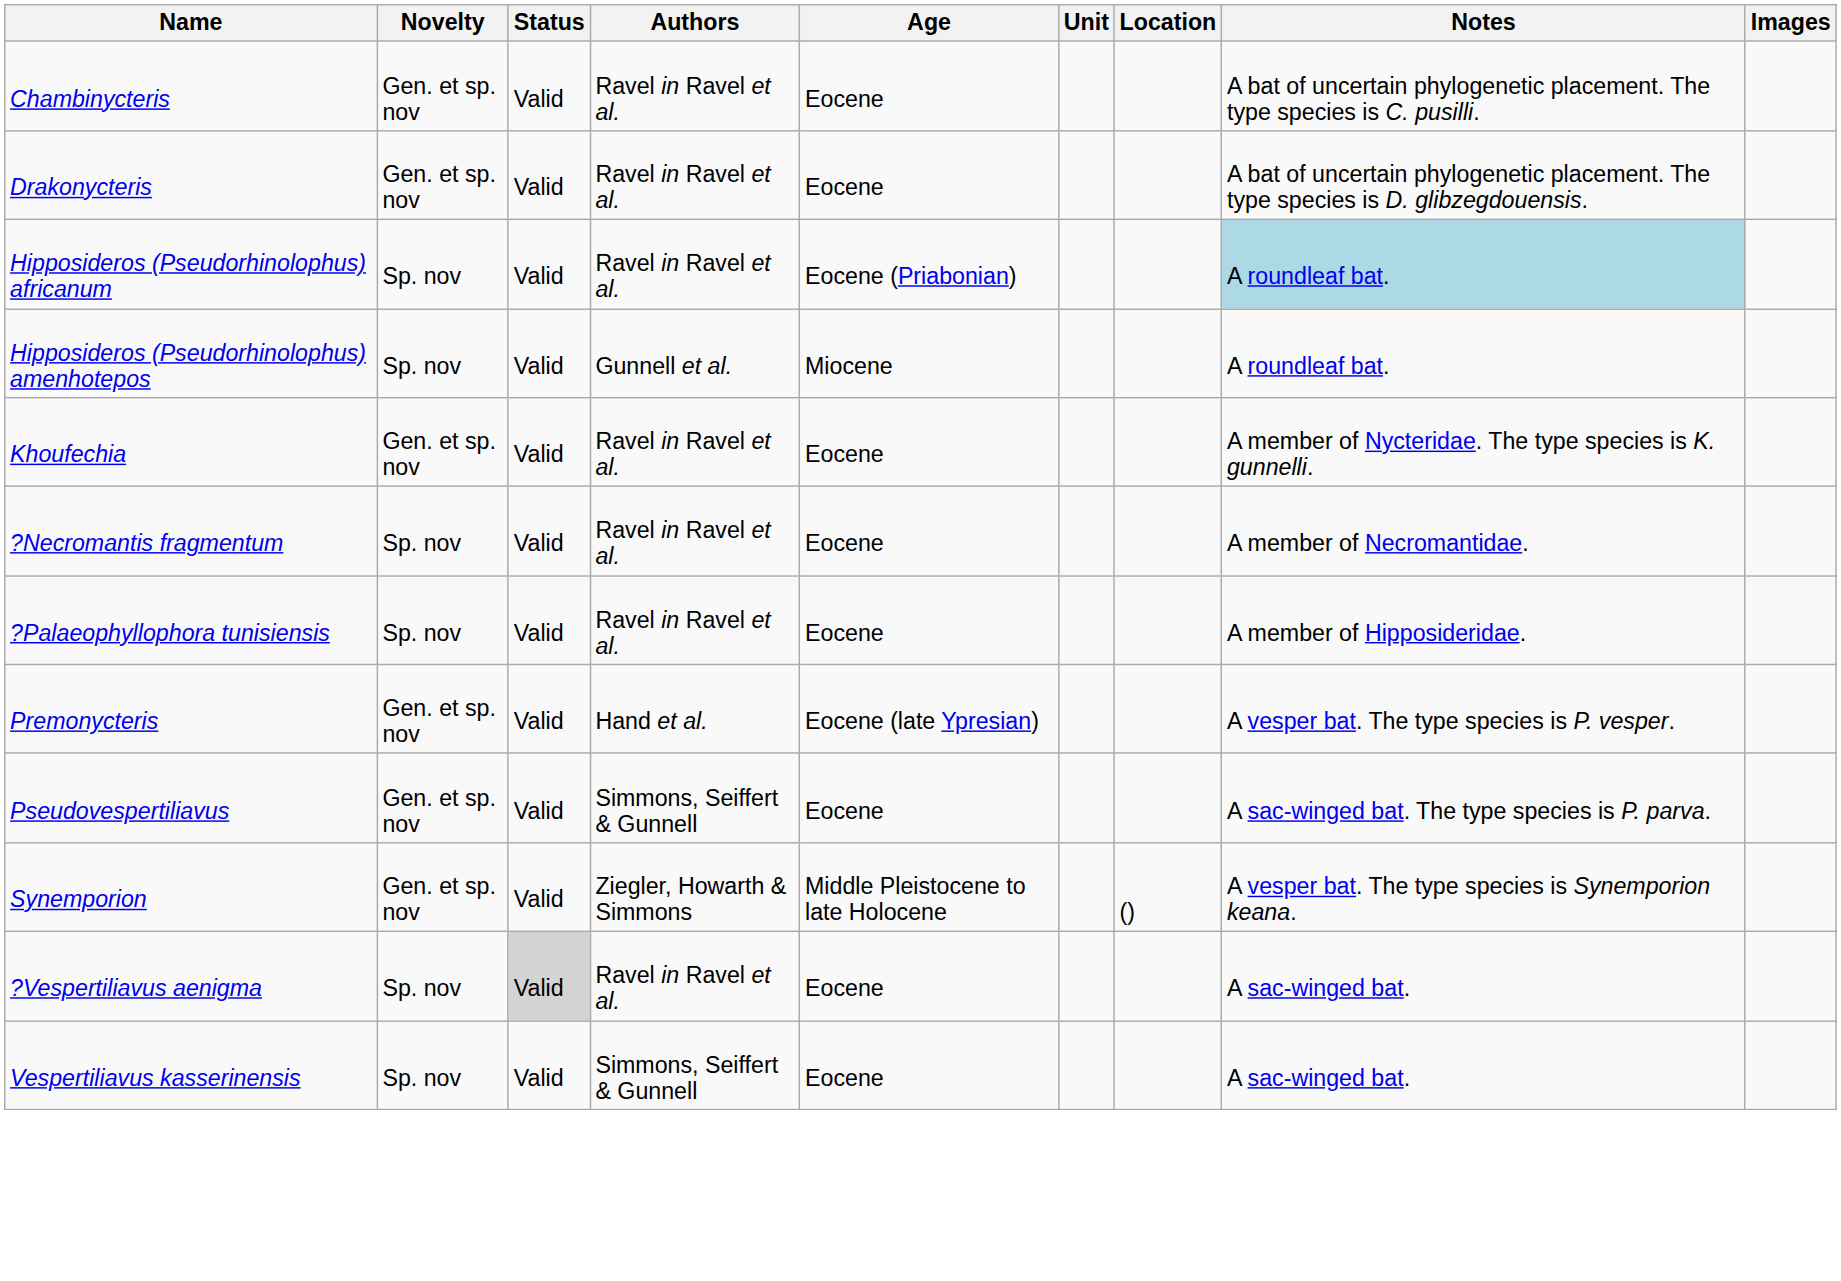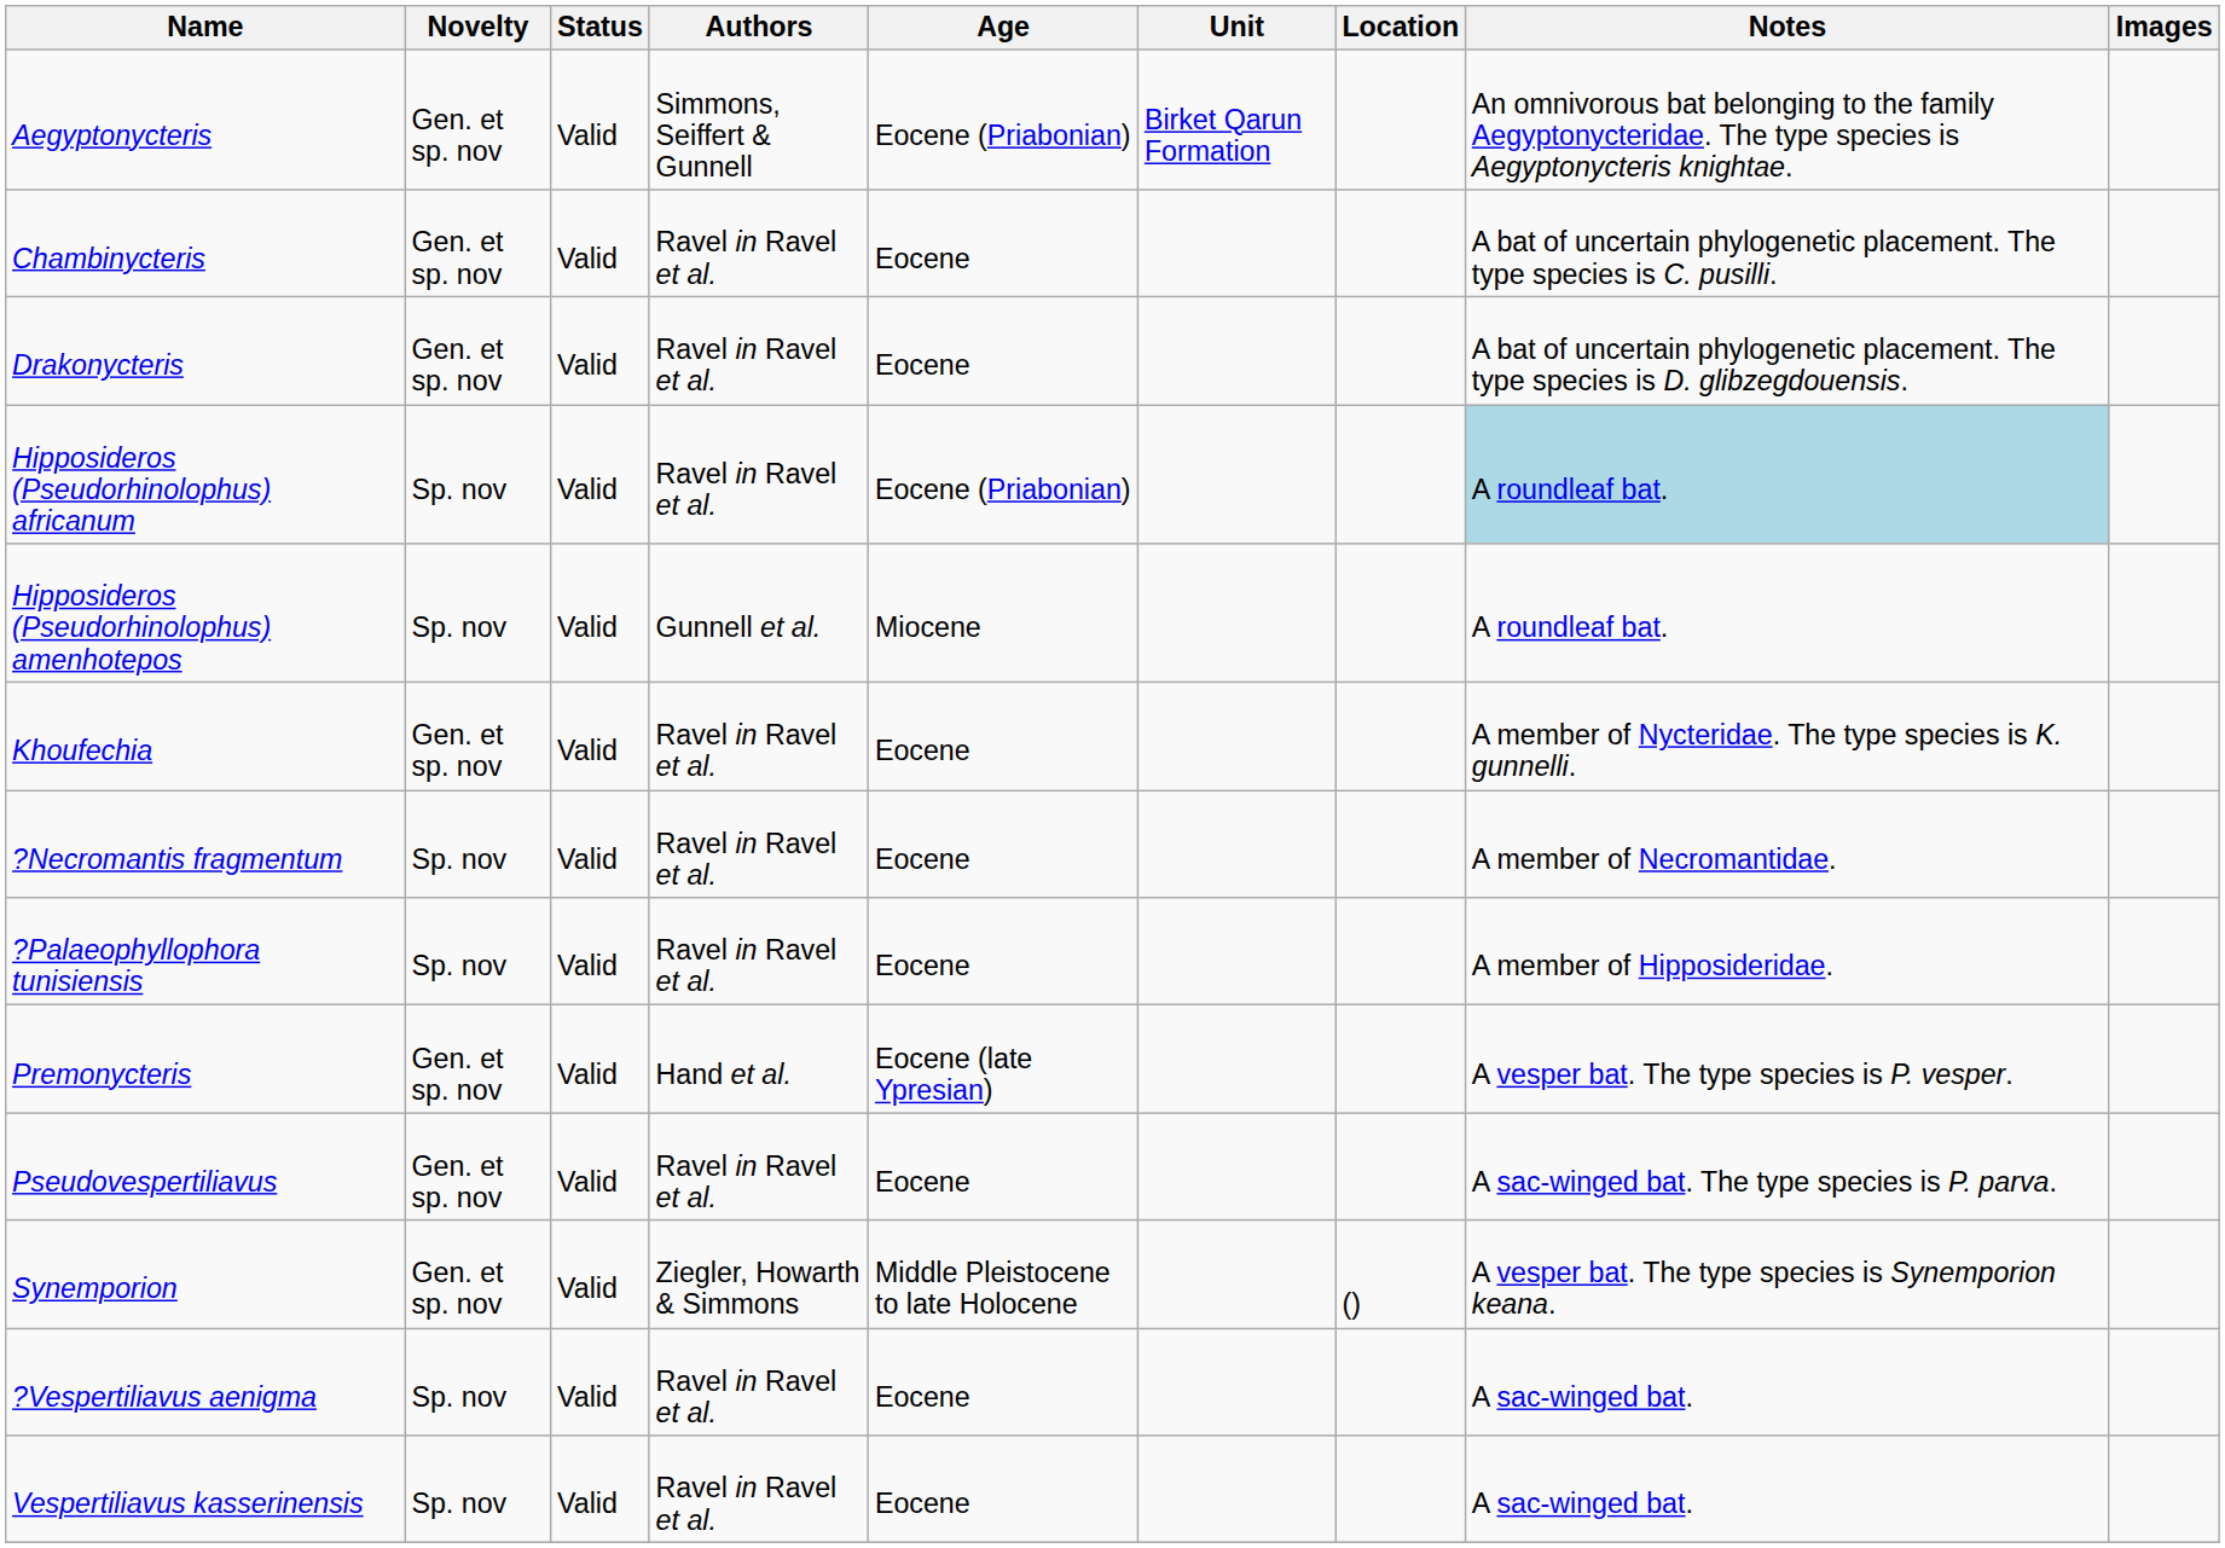 <table class="wikitable sortable" align="center" width="100%">
 <tr>
 <th>Name</th>
 <th>Novelty</th>
 <th>Status</th>
 <th>Authors</th>
 <th>Age</th>
 <th>Unit</th>
 <th>Location</th>
 <th>Notes</th>
 <th>Images</th>
+</tr>
+<tr>
+<td><br><em><a href='#'>Aegyptonycteris</a></em></td>
+<td><br>Gen. et sp. nov</td>
+<td><br>Valid</td>
+<td><br>Simmons, Seiffert & Gunnell</td>
+<td><br>Eocene (<a href='#'>Priabonian</a>)</td>
+<td><br><a href='#'>Birket Qarun Formation</a></td>
+<td><br></td>
+<td><br>An omnivorous bat belonging to the family <a href='#'>Aegyptonycteridae</a>. The type species is <em>Aegyptonycteris knightae</em>.</td>
+<td></td>
 </tr>
 <tr>
 <td><br><em><a href='#'>Chambinycteris</a></em></td>
 <td><br>Gen. et sp. nov</td>
 <td><br>Valid</td>
 <td><br>Ravel <em>in</em> Ravel <em>et al.</em></td>
 <td><br>Eocene</td>
 <td></td>
 <td><br></td>
 <td><br>A bat of uncertain phylogenetic placement. The type species is <em>C. pusilli</em>.</td>
 <td></td>
 </tr>
 <tr>
 <td><br><em><a href='#'>Drakonycteris</a></em></td>
 <td><br>Gen. et sp. nov</td>
 <td><br>Valid</td>
 <td><br>Ravel <em>in</em> Ravel <em>et al.</em></td>
 <td><br>Eocene</td>
 <td></td>
 <td><br></td>
 <td><br>A bat of uncertain phylogenetic placement. The type species is <em>D. glibzegdouensis</em>.</td>
 <td></td>
 </tr>
 <tr>
 <td><br><em><a href='#'>Hipposideros (Pseudorhinolophus) africanum</a></em></td>
 <td><br>Sp. nov</td>
 <td><br>Valid</td>
 <td><br>Ravel <em>in</em> Ravel <em>et al.</em></td>
 <td><br>Eocene (<a href='#'>Priabonian</a>)</td>
 <td></td>
 <td><br></td>
 <td style="background: lightblue;"><br>A <a href='#'>roundleaf bat</a>.</td>
 <td></td>
 </tr>
 <tr>
 <td><br><em><a href='#'>Hipposideros (Pseudorhinolophus) amenhotepos</a></em></td>
 <td><br>Sp. nov</td>
 <td><br>Valid</td>
 <td><br>Gunnell <em>et al.</em></td>
 <td><br>Miocene</td>
 <td></td>
 <td><br></td>
 <td><br>A <a href='#'>roundleaf bat</a>.</td>
 <td></td>
 </tr>
 <tr>
 <td><br><em><a href='#'>Khoufechia</a></em></td>
 <td><br>Gen. et sp. nov</td>
 <td><br>Valid</td>
 <td><br>Ravel <em>in</em> Ravel <em>et al.</em></td>
 <td><br>Eocene</td>
 <td></td>
 <td><br></td>
 <td><br>A member of <a href='#'>Nycteridae</a>. The type species is <em>K. gunnelli</em>.</td>
 <td></td>
 </tr>
 <tr>
 <td><br><em><a href='#'>?Necromantis fragmentum</a></em></td>
 <td><br>Sp. nov</td>
 <td><br>Valid</td>
 <td><br>Ravel <em>in</em> Ravel <em>et al.</em></td>
 <td><br>Eocene</td>
 <td></td>
 <td><br></td>
 <td><br>A member of <a href='#'>Necromantidae</a>.</td>
 <td></td>
 </tr>
 <tr>
 <td><br><em><a href='#'>?Palaeophyllophora tunisiensis</a></em></td>
 <td><br>Sp. nov</td>
 <td><br>Valid</td>
 <td><br>Ravel <em>in</em> Ravel <em>et al.</em></td>
 <td><br>Eocene</td>
 <td></td>
 <td><br></td>
 <td><br>A member of <a href='#'>Hipposideridae</a>.</td>
 <td></td>
 </tr>
 <tr>
 <td><br><em><a href='#'>Premonycteris</a></em></td>
 <td><br>Gen. et sp. nov</td>
 <td><br>Valid</td>
 <td><br>Hand <em>et al.</em></td>
 <td><br>Eocene (late <a href='#'>Ypresian</a>)</td>
 <td></td>
 <td><br></td>
 <td><br>A <a href='#'>vesper bat</a>. The type species is <em>P. vesper</em>.</td>
 <td></td>
 </tr>
 <tr>
 <td><br><em><a href='#'>Pseudovespertiliavus</a></em></td>
 <td><br>Gen. et sp. nov</td>
 <td><br>Valid</td>
-<td><br>Simmons, Seiffert & Gunnell</td>
+<td><br>Ravel <em>in</em> Ravel <em>et al.</em></td>
 <td><br>Eocene</td>
 <td></td>
 <td><br></td>
 <td><br>A <a href='#'>sac-winged bat</a>. The type species is <em>P. parva</em>.</td>
 <td></td>
 </tr>
 <tr>
 <td><br><em><a href='#'>Synemporion</a></em></td>
 <td><br>Gen. et sp. nov</td>
 <td><br>Valid</td>
 <td><br>Ziegler, Howarth & Simmons</td>
 <td><br>Middle Pleistocene to late Holocene</td>
 <td></td>
 <td><br><br>()</td>
 <td><br>A <a href='#'>vesper bat</a>. The type species is <em>Synemporion keana</em>.</td>
 <td></td>
 </tr>
 <tr>
 <td><br><em><a href='#'>?Vespertiliavus aenigma</a></em></td>
 <td><br>Sp. nov</td>
-<td style="background: lightgrey;"><br>Valid</td>
+<td><br>Valid</td>
 <td><br>Ravel <em>in</em> Ravel <em>et al.</em></td>
 <td><br>Eocene</td>
 <td></td>
 <td><br></td>
 <td><br>A <a href='#'>sac-winged bat</a>.</td>
 <td></td>
 </tr>
 <tr>
 <td><br><em><a href='#'>Vespertiliavus kasserinensis</a></em></td>
 <td><br>Sp. nov</td>
 <td><br>Valid</td>
-<td><br>Simmons, Seiffert & Gunnell</td>
+<td><br>Ravel <em>in</em> Ravel <em>et al.</em></td>
 <td><br>Eocene</td>
 <td></td>
 <td><br></td>
 <td><br>A <a href='#'>sac-winged bat</a>.</td>
 <td></td>
 </tr>
 <tr>
 </tr>
 </table>
